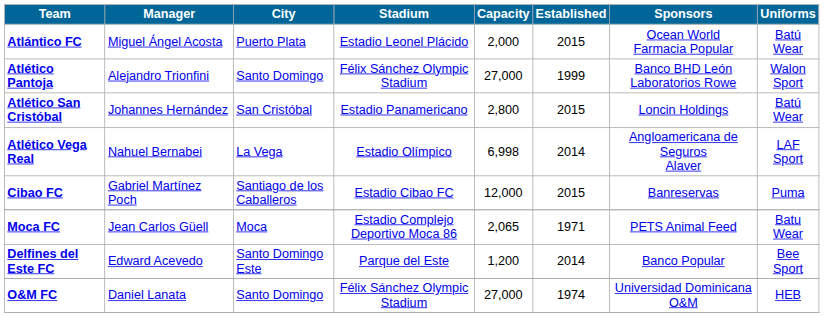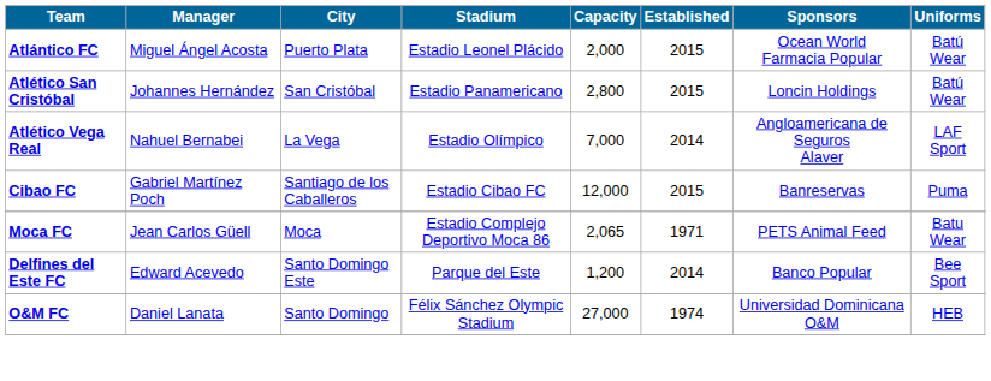 <table class="wikitable sortable">
 <tr style="color:#FFFFFF; text-align:center">
 <th style="background:#006699;" width=120>Team</th>
 <th style="background:#006699;" width=155>Manager</th>
 <th style="background:#006699;" width=120>City</th>
 <th style="background:#006699;" width=170>Stadium</th>
 <th style="background:#006699;" width=25>Capacity</th>
 <th style="background:#006699;" width=40>Established</th>
 <th style="background:#006699;" width=180>Sponsors</th>
 <th style="background:#006699;" width=70>Uniforms</th>
 </tr>
 <tr style="background:#FFFFFF; text-align:center">
 <td style="text-align:left"><strong><a href='#'>Atlántico FC</a></strong></td>
 <td style="text-align:left"> <a href='#'>Miguel Ángel Acosta</a></td>
 <td style="text-align:left"><a href='#'>Puerto Plata</a></td>
 <td><a href='#'>Estadio Leonel Plácido</a></td>
 <td style="text-align:center">2,000</td>
 <td style="text-align:center">2015</td>
 <td> <a href='#'>Ocean World</a> <br>  <a href='#'>Farmacia Popular</a> <br></td>
 <td> <a href='#'>Batú Wear</a></td>
 </tr>
 <tr style="background:#FFFFFF; text-align:center">
-<td style="text-align:left"><strong><a href='#'>Atlético Pantoja</a></strong></td>
-<td style="text-align:left"> <a href='#'>Alejandro Trionfini</a></td>
-<td style="text-align:left"><a href='#'>Santo Domingo</a></td>
-<td><a href='#'>Félix Sánchez Olympic Stadium</a></td>
-<td style="text-align:center">27,000</td>
-<td style="text-align:center">1999</td>
-<td> <a href='#'>Banco BHD León</a><br> <a href='#'>Laboratorios Rowe</a></td>
-<td> <a href='#'>Walon Sport</a></td>
-</tr>
-<tr style="background:#FFFFFF; text-align:center">
 <td style="text-align:left"><strong><a href='#'>Atlético San Cristóbal</a></strong></td>
 <td style="text-align:left"> <a href='#'>Johannes Hernández</a></td>
 <td style="text-align:left"><a href='#'>San Cristóbal</a></td>
 <td><a href='#'>Estadio Panamericano</a></td>
 <td style="text-align:center">2,800</td>
 <td style="text-align:center">2015</td>
 <td> <a href='#'>Loncin Holdings</a></td>
 <td> <a href='#'>Batú Wear</a></td>
 </tr>
 <tr style="background:#FFFFFF; text-align:center">
 <td style="text-align:left"><strong><a href='#'>Atlético Vega Real</a></strong></td>
 <td style="text-align:left"> <a href='#'>Nahuel Bernabei</a></td>
 <td style="text-align:left"><a href='#'>La Vega</a></td>
 <td><a href='#'>Estadio Olímpico</a></td>
-<td style="text-align:center">6,998</td>
+<td style="text-align:center">7,000</td>
 <td style="text-align:center">2014</td>
 <td> <a href='#'>Angloamericana de Seguros</a> <br>  <a href='#'>Alaver</a></td>
 <td> <a href='#'>LAF Sport</a></td>
 </tr>
 <tr style="background:#FFFFFF; text-align:center">
 <td style="text-align:left"><strong><a href='#'>Cibao FC</a></strong></td>
 <td style="text-align:left"> <a href='#'>Gabriel Martínez Poch</a></td>
 <td style="text-align:left"><a href='#'>Santiago de los Caballeros</a></td>
 <td><a href='#'>Estadio Cibao FC</a></td>
 <td style="text-align:center">12,000</td>
 <td style="text-align:center">2015</td>
 <td> <a href='#'>Banreservas</a></td>
 <td> <a href='#'>Puma</a></td>
 </tr>
 <tr style="background:#FFFFFF; text-align:center">
 </tr>
 <tr style="background:#FFFFFF; text-align:center">
 <td style="text-align:left"><strong><a href='#'>Moca FC</a></strong></td>
 <td style="text-align:left"> <a href='#'>Jean Carlos Güell</a></td>
 <td style="text-align:left"><a href='#'>Moca</a></td>
 <td><a href='#'>Estadio Complejo Deportivo Moca 86</a></td>
 <td style="text-align:center">2,065</td>
 <td style="text-align:center">1971</td>
 <td><a href='#'>PETS Animal Feed</a></td>
 <td> <a href='#'>Batu Wear</a></td>
 </tr>
 <tr style="background:#FFFFFF; text-align:center">
 <td style="text-align:left"><strong><a href='#'>Delfines del Este FC</a></strong></td>
 <td style="text-align:left"> <a href='#'>Edward Acevedo</a></td>
 <td style="text-align:left"><a href='#'>Santo Domingo Este</a></td>
 <td><a href='#'>Parque del Este</a></td>
 <td style="text-align:center">1,200</td>
 <td style="text-align:center">2014</td>
 <td> <a href='#'>Banco Popular</a></td>
 <td> <a href='#'>Bee Sport</a></td>
 </tr>
 <tr style="background:#FFFFFF; text-align:center">
 </tr>
 <tr style="background:#FFFFFF; text-align:center">
 <td style="text-align:left"><strong><a href='#'>O&M FC</a></strong></td>
 <td style="text-align:left"> <a href='#'>Daniel Lanata</a></td>
 <td style="text-align:left"><a href='#'>Santo Domingo</a></td>
 <td><a href='#'>Félix Sánchez Olympic Stadium</a></td>
 <td style="text-align:center">27,000</td>
 <td style="text-align:center">1974</td>
 <td> <a href='#'>Universidad Dominicana O&M</a></td>
 <td> <a href='#'>HEB</a></td>
 </tr>
 <tr style="background:#FFFFFF; text-align:center">
 </tr>
 </table>
